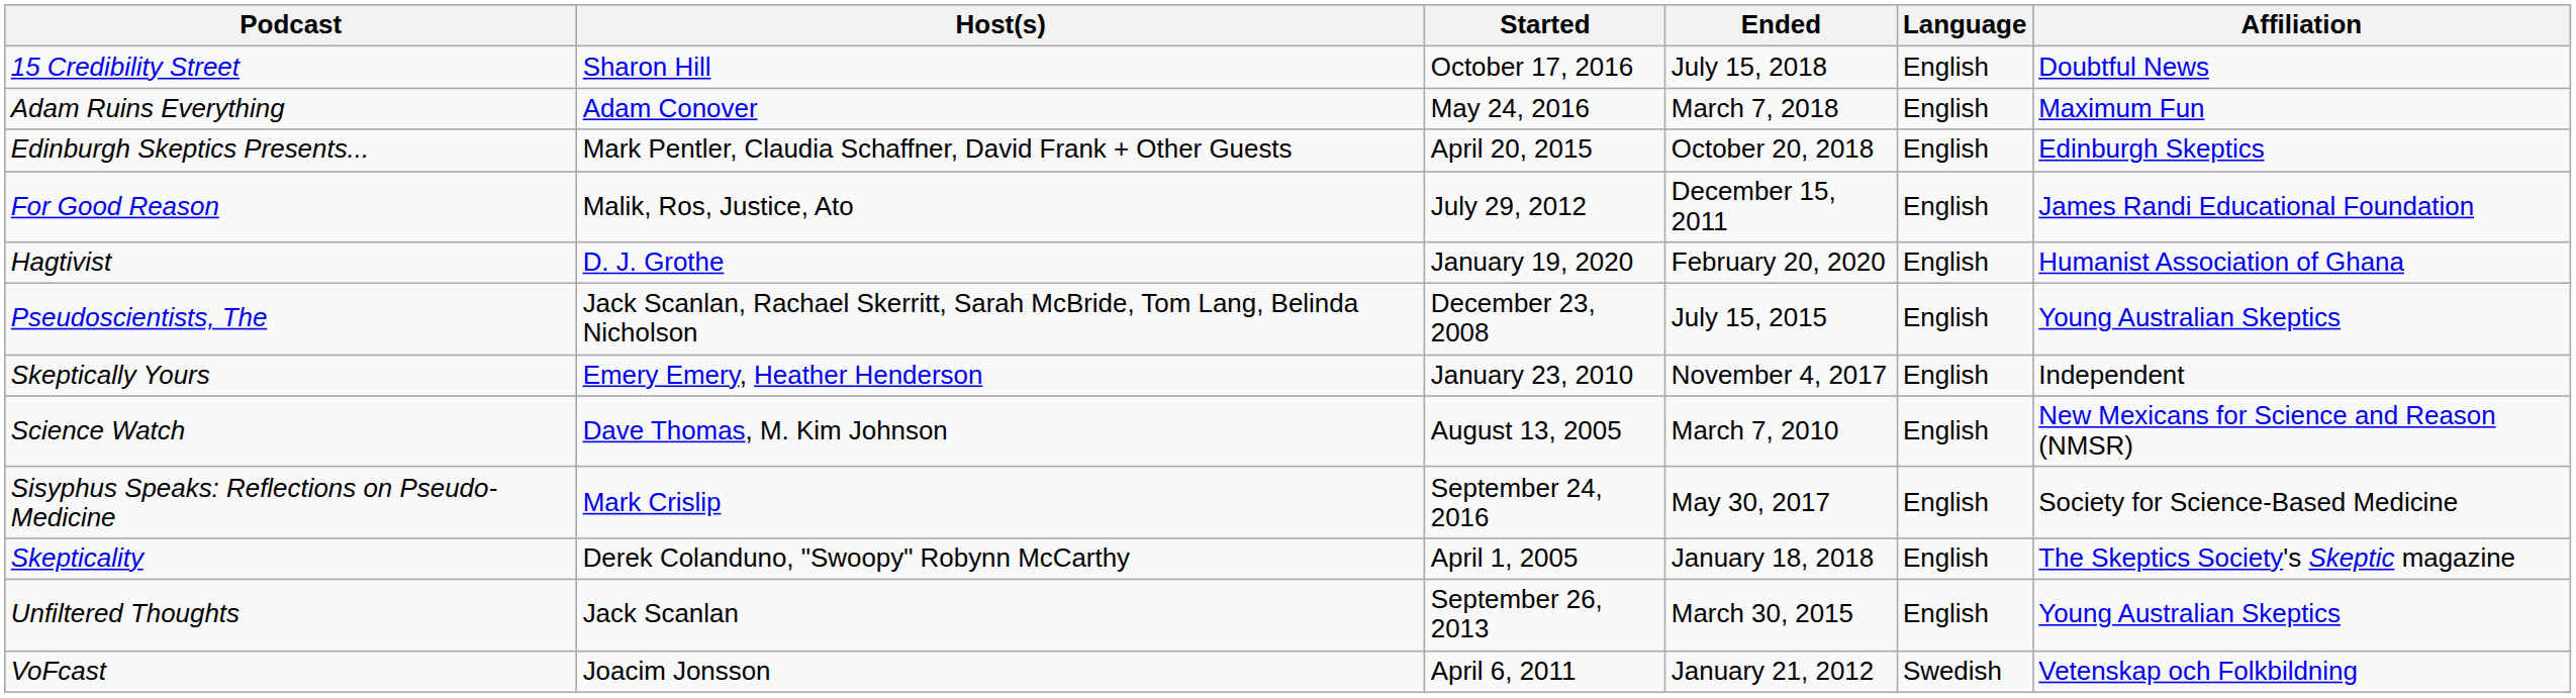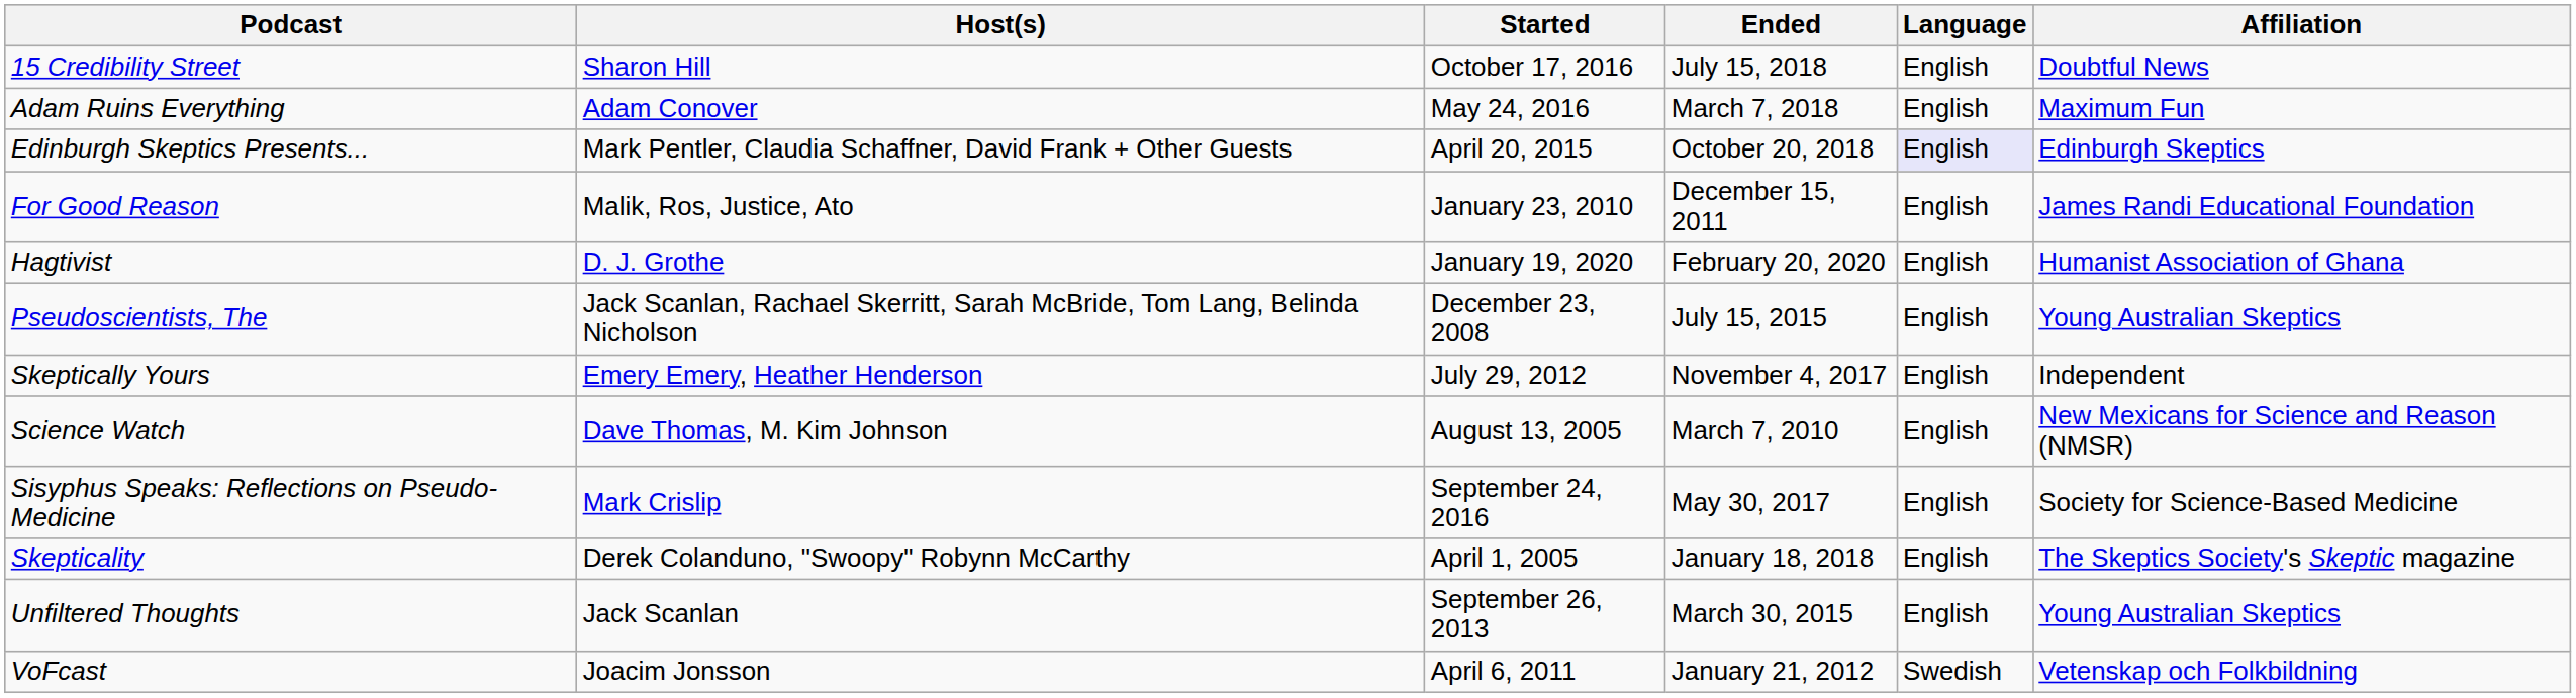 <table class="wikitable sortable">
 <tr>
 <th>Podcast</th>
 <th>Host(s)</th>
 <th data-sort-type=uslongdate>Started</th>
 <th>Ended</th>
 <th>Language</th>
 <th>Affiliation</th>
 </tr>
 <tr>
 <td><em><a href='#'>15 Credibility Street</a></em></td>
 <td><a href='#'>Sharon Hill</a></td>
 <td>October 17, 2016</td>
 <td>July 15, 2018</td>
 <td>English</td>
 <td><a href='#'>Doubtful News</a></td>
 </tr>
 <tr>
 <td><em>Adam Ruins Everything</em></td>
 <td><a href='#'>Adam Conover</a></td>
 <td>May 24, 2016</td>
 <td>March 7, 2018</td>
 <td>English</td>
 <td><a href='#'>Maximum Fun</a></td>
 </tr>
 <tr>
 <td><em>Edinburgh Skeptics Presents...</em></td>
 <td>Mark Pentler, Claudia Schaffner, David Frank + Other Guests</td>
 <td>April 20, 2015</td>
 <td>October 20, 2018</td>
-<td>English</td>
+<td style="background: lavender;">English</td>
 <td><a href='#'>Edinburgh Skeptics</a></td>
 </tr>
 <tr>
 <td><em><a href='#'>For Good Reason</a></em></td>
 <td>Malik, Ros, Justice, Ato</td>
-<td>July 29, 2012</td>
+<td>January 23, 2010</td>
 <td>December 15, 2011</td>
 <td>English</td>
 <td><a href='#'>James Randi Educational Foundation</a></td>
 </tr>
 <tr>
 <td><em>Hagtivist</em></td>
 <td><a href='#'>D. J. Grothe</a></td>
 <td>January 19, 2020</td>
 <td>February 20, 2020</td>
 <td>English</td>
 <td><a href='#'>Humanist Association of Ghana</a></td>
 </tr>
 <tr>
 <td><em><a href='#'>Pseudoscientists, The</a></em></td>
 <td>Jack Scanlan, Rachael Skerritt, Sarah McBride, Tom Lang, Belinda Nicholson</td>
 <td>December 23, 2008</td>
 <td>July 15, 2015</td>
 <td>English</td>
 <td><a href='#'>Young Australian Skeptics</a></td>
 </tr>
 <tr>
 <td><em>Skeptically Yours</em></td>
 <td><a href='#'>Emery Emery</a>, <a href='#'>Heather Henderson</a></td>
-<td>January 23, 2010</td>
+<td>July 29, 2012</td>
 <td>November 4, 2017</td>
 <td>English</td>
 <td>Independent</td>
 </tr>
 <tr>
 <td><em>Science Watch</em></td>
 <td><a href='#'>Dave Thomas</a>, M. Kim Johnson</td>
 <td>August 13, 2005</td>
 <td>March 7, 2010</td>
 <td>English</td>
 <td><a href='#'>New Mexicans for Science and Reason</a> (NMSR)</td>
 </tr>
 <tr>
 <td><em>Sisyphus Speaks: Reflections on Pseudo-Medicine</em></td>
 <td><a href='#'>Mark Crislip</a></td>
 <td>September 24, 2016</td>
 <td>May 30, 2017</td>
 <td>English</td>
 <td>Society for Science-Based Medicine</td>
 </tr>
 <tr>
 <td><em><a href='#'>Skepticality</a></em></td>
 <td>Derek Colanduno, "Swoopy" Robynn McCarthy</td>
 <td>April 1, 2005</td>
 <td>January 18, 2018</td>
 <td>English</td>
 <td><a href='#'>The Skeptics Society</a>'s <em><a href='#'>Skeptic</a></em> magazine</td>
 </tr>
 <tr>
 <td><em>Unfiltered Thoughts</em></td>
 <td>Jack Scanlan</td>
 <td>September 26, 2013</td>
 <td>March 30, 2015</td>
 <td>English</td>
 <td><a href='#'>Young Australian Skeptics</a></td>
 </tr>
 <tr>
 <td><em>VoFcast</em></td>
 <td>Joacim Jonsson</td>
 <td>April 6, 2011</td>
 <td>January 21, 2012</td>
 <td>Swedish</td>
 <td><a href='#'>Vetenskap och Folkbildning</a></td>
 </tr>
 </table>
